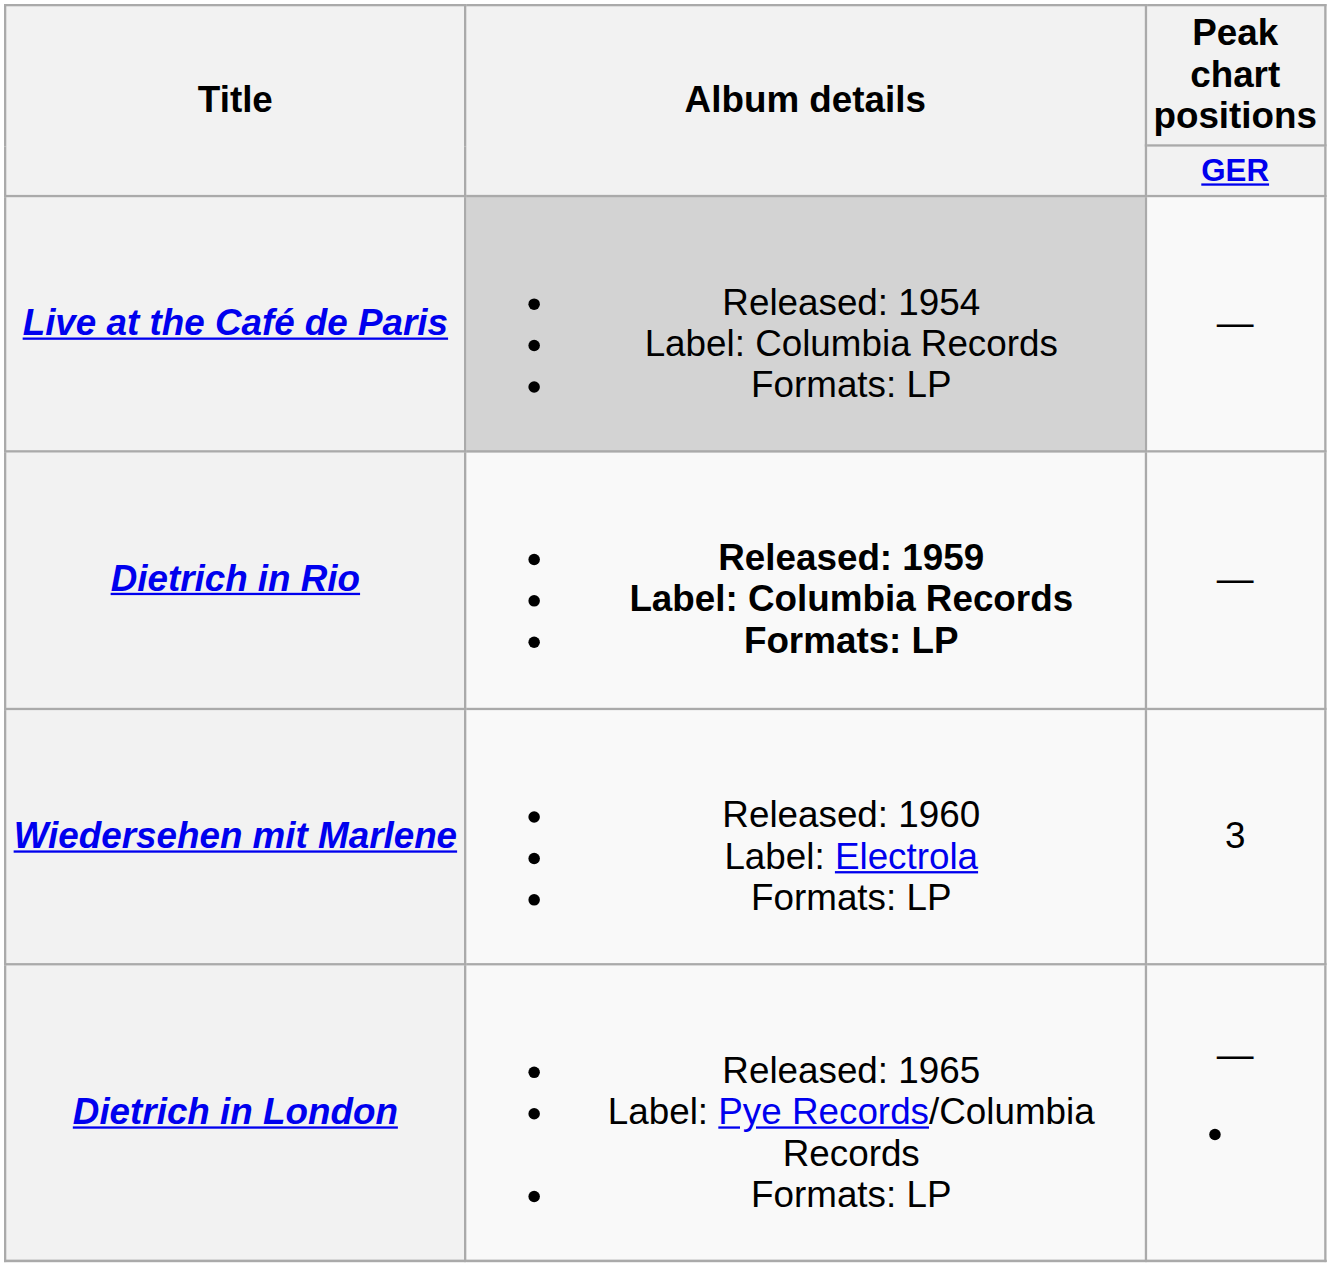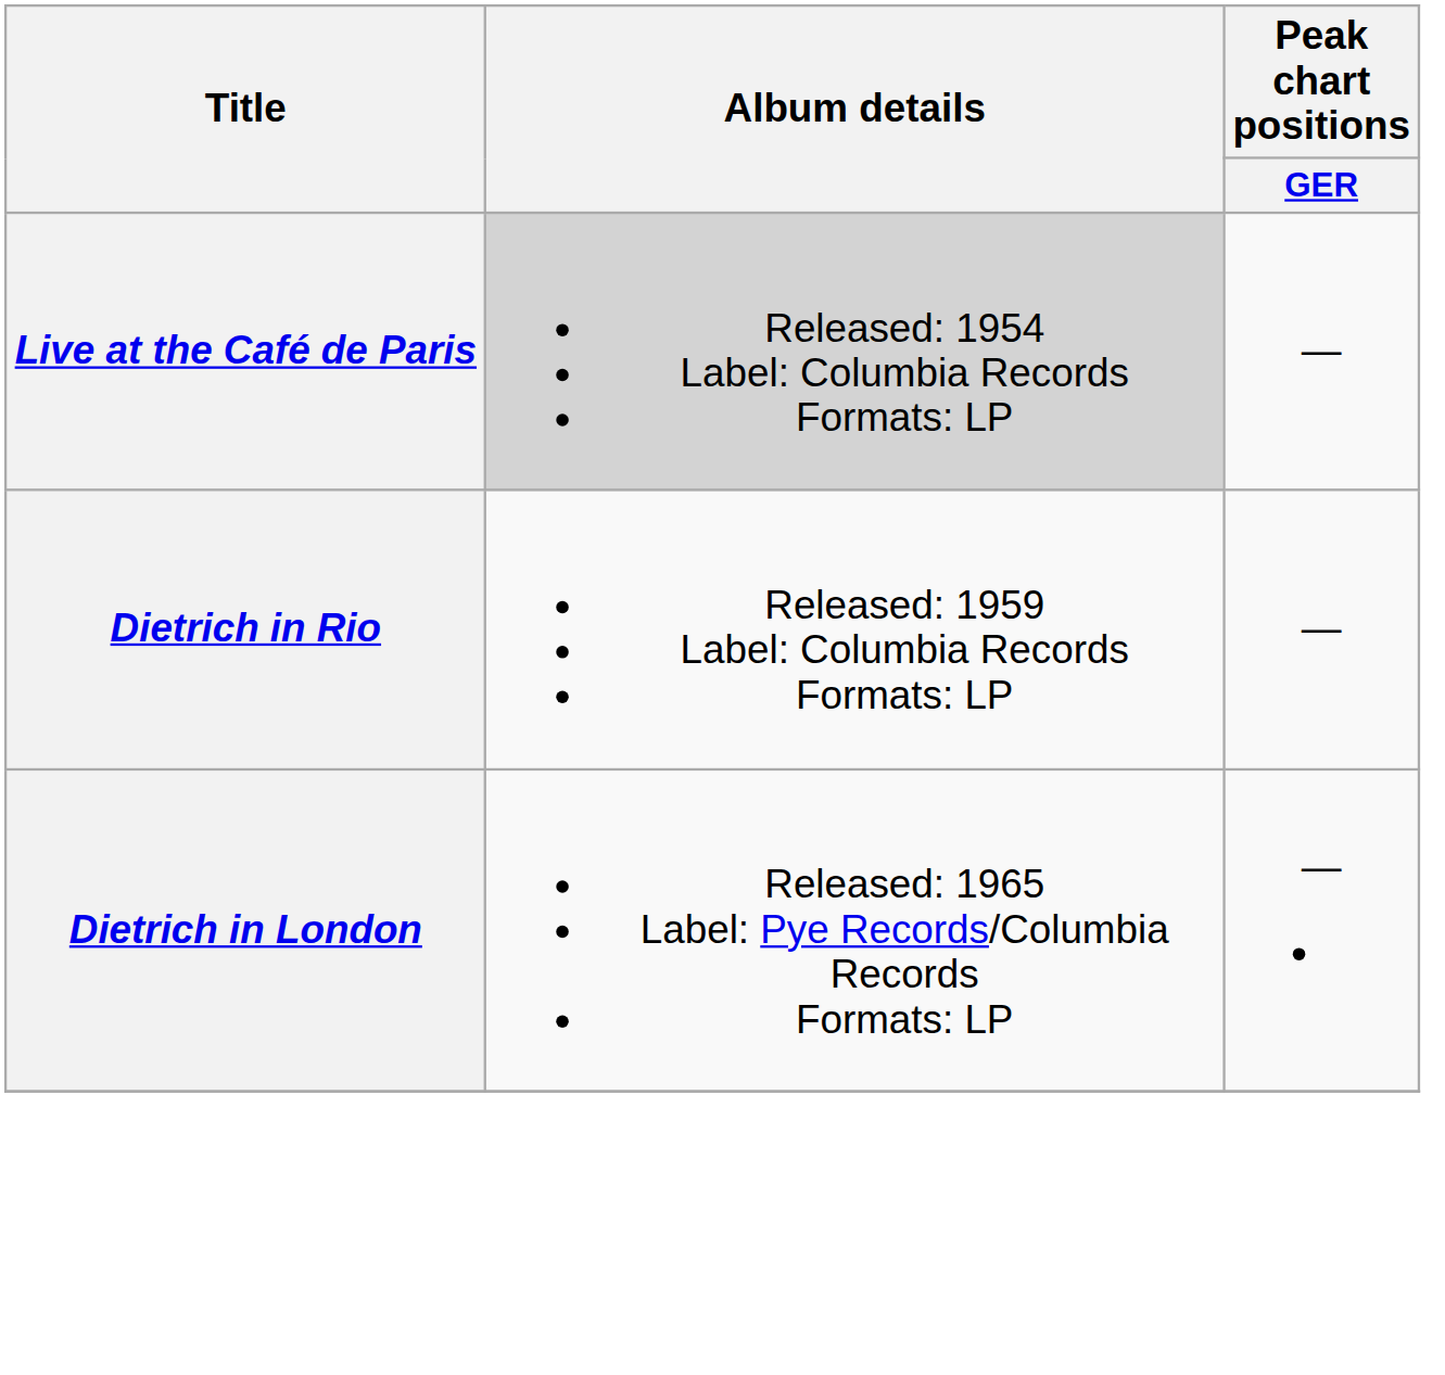 <table class="wikitable plainrowheaders" style="text-align:center;">
 <tr>
 <th rowspan="2">Title</th>
 <th scope="col" rowspan="2" style="width:18em;">Album details</th>
 <th scope="col" colspan="1">Peak chart positions</th>
 </tr>
 <tr>
 <th style="width:3em;font-size:85%"><a href='#'>GER</a><br></th>
 </tr>
 <tr>
 <th scope="row"><em><a href='#'>Live at the Café de Paris</a></em></th>
 <td style="background: lightgrey;"><br><ul><li>Released: 1954</li><li>Label: Columbia Records</li><li>Formats: LP</li></ul></td>
 <td>—</td>
 </tr>
 <tr>
 <th scope="row"><em><a href='#'>Dietrich in Rio</a></em></th>
-<td><strong><br><ul><li>Released: 1959</li><li>Label: Columbia Records</li><li>Formats: LP</li></ul></strong></td>
+<td><br><ul><li>Released: 1959</li><li>Label: Columbia Records</li><li>Formats: LP</li></ul></td>
 <td>—</td>
-</tr>
-<tr>
-<th scope="row"><em><a href='#'>Wiedersehen mit Marlene</a></em></th>
-<td><br><ul><li>Released: 1960</li><li>Label: <a href='#'>Electrola</a></li><li>Formats: LP</li></ul></td>
-<td>3</td>
 </tr>
 <tr>
 <th scope="row"><em><a href='#'>Dietrich in London</a></em></th>
 <td><br><ul><li>Released: 1965</li><li>Label: <a href='#'>Pye Records</a>/Columbia Records</li><li>Formats: LP</li></ul></td>
 <td>—<br><ul><li></li></ul></td>
 </tr>
 <tr>
 </tr>
 </table>
